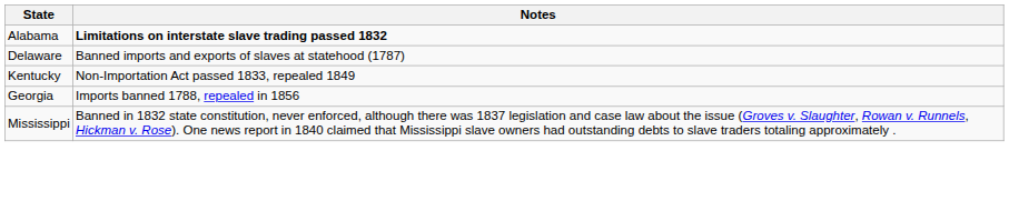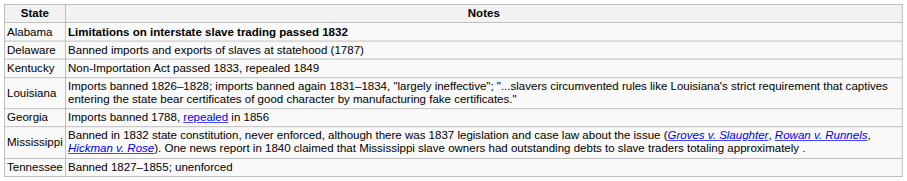 <table class="wikitable">
 <tr>
 <th>State</th>
 <th>Notes</th>
 </tr>
 <tr>
 <td>Alabama</td>
 <td><strong>Limitations on interstate slave trading passed 1832</strong></td>
 </tr>
 <tr>
 <td>Delaware</td>
 <td>Banned imports and exports of slaves at statehood (1787)</td>
 </tr>
 <tr>
 <td>Kentucky</td>
 <td>Non-Importation Act passed 1833, repealed 1849</td>
 </tr>
 <tr>
+<td>Louisiana</td>
+<td>Imports banned 1826–1828; imports banned again 1831–1834, "largely ineffective"; "...slavers circumvented rules like Louisiana's strict requirement that captives entering the state bear certificates of good character by manufacturing fake certificates."</td>
+</tr>
+<tr>
 <td>Georgia</td>
 <td>Imports banned 1788, <a href='#'>repealed</a> in 1856</td>
 </tr>
 <tr>
 <td>Mississippi</td>
 <td>Banned in 1832 state constitution, never enforced, although there was  1837 legislation and case law about the issue (<em><a href='#'>Groves v. Slaughter</a></em>, <em><a href='#'>Rowan v. Runnels</a></em>, <em><a href='#'>Hickman v. Rose</a></em>). One news report in 1840 claimed that Mississippi slave owners had outstanding debts to slave traders totaling approximately .</td>
 </tr>
+<tr>
+<td>Tennessee</td>
+<td>Banned 1827–1855; unenforced</td>
+</tr>
 </table>
